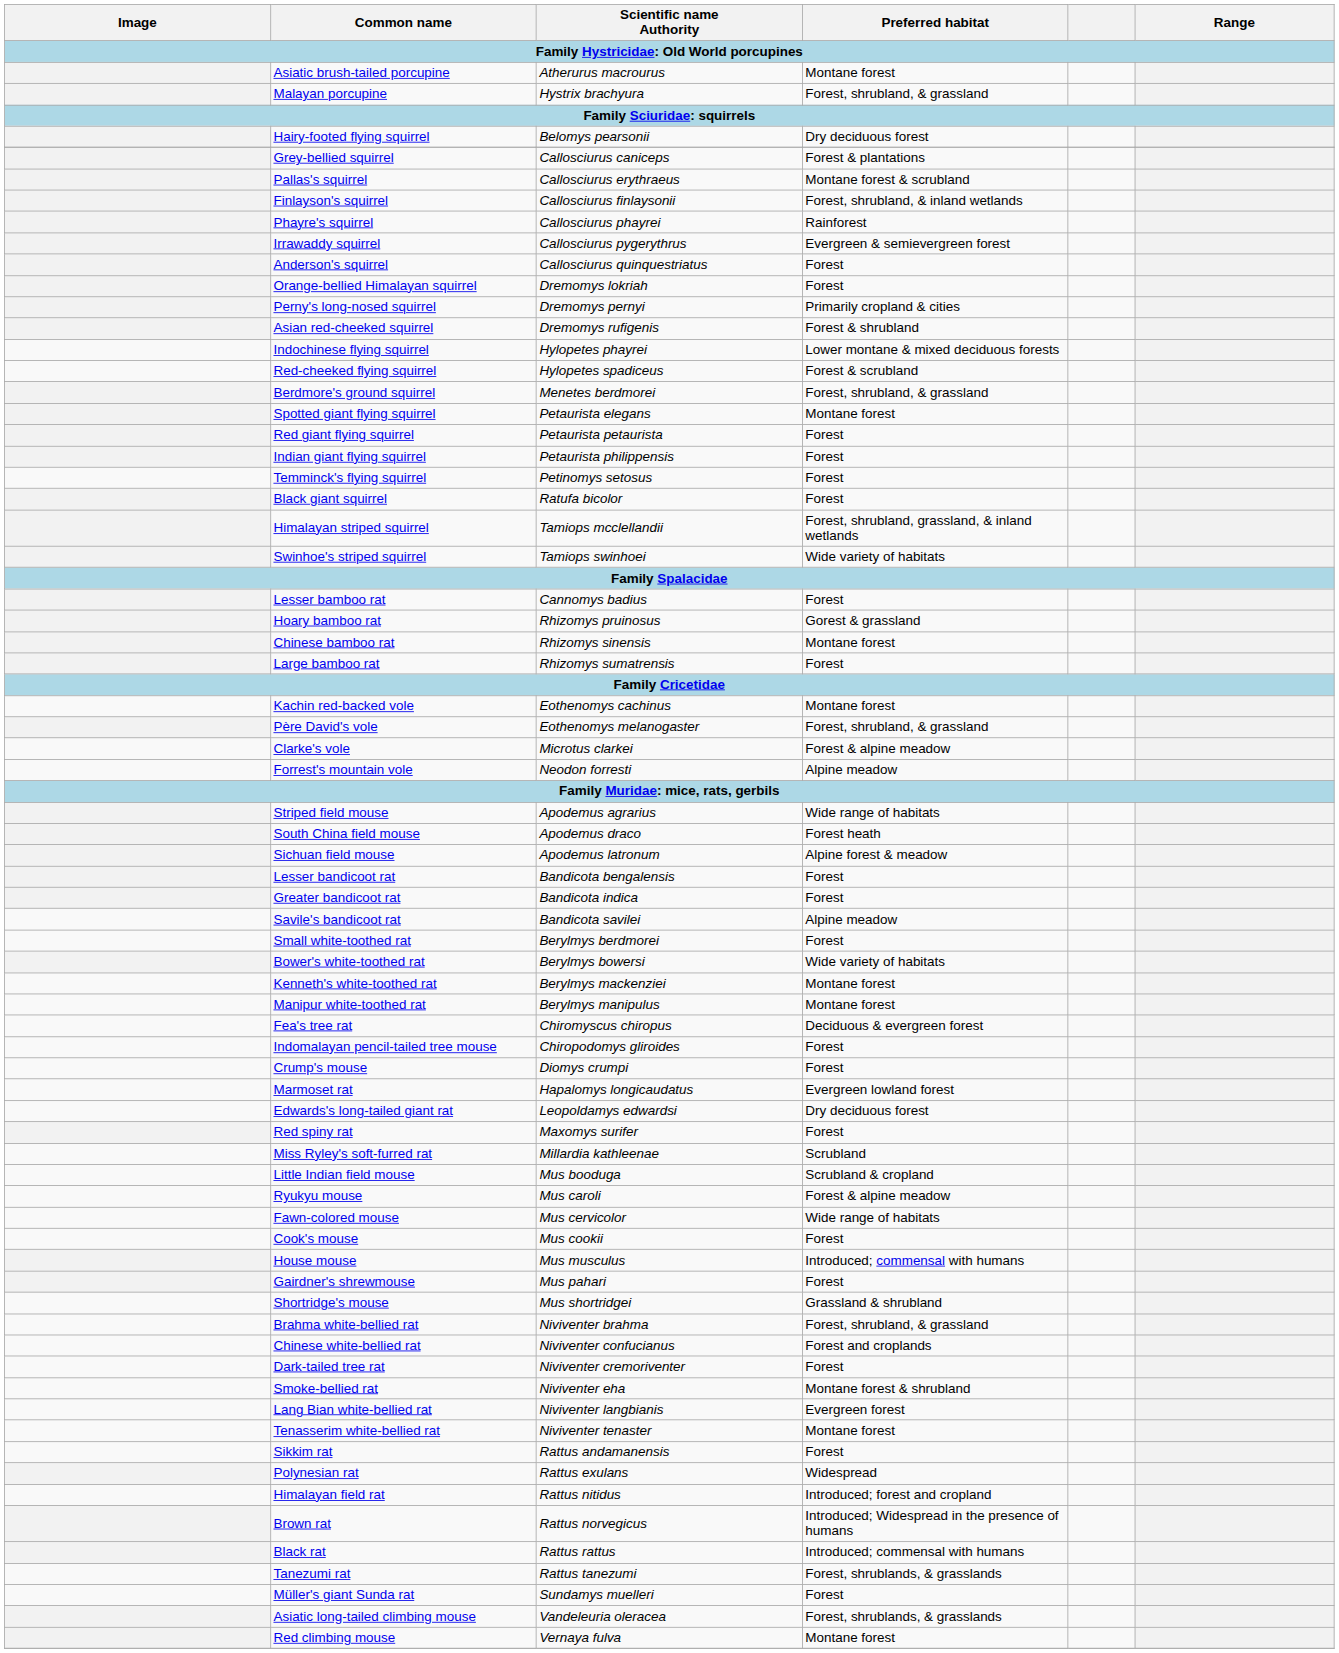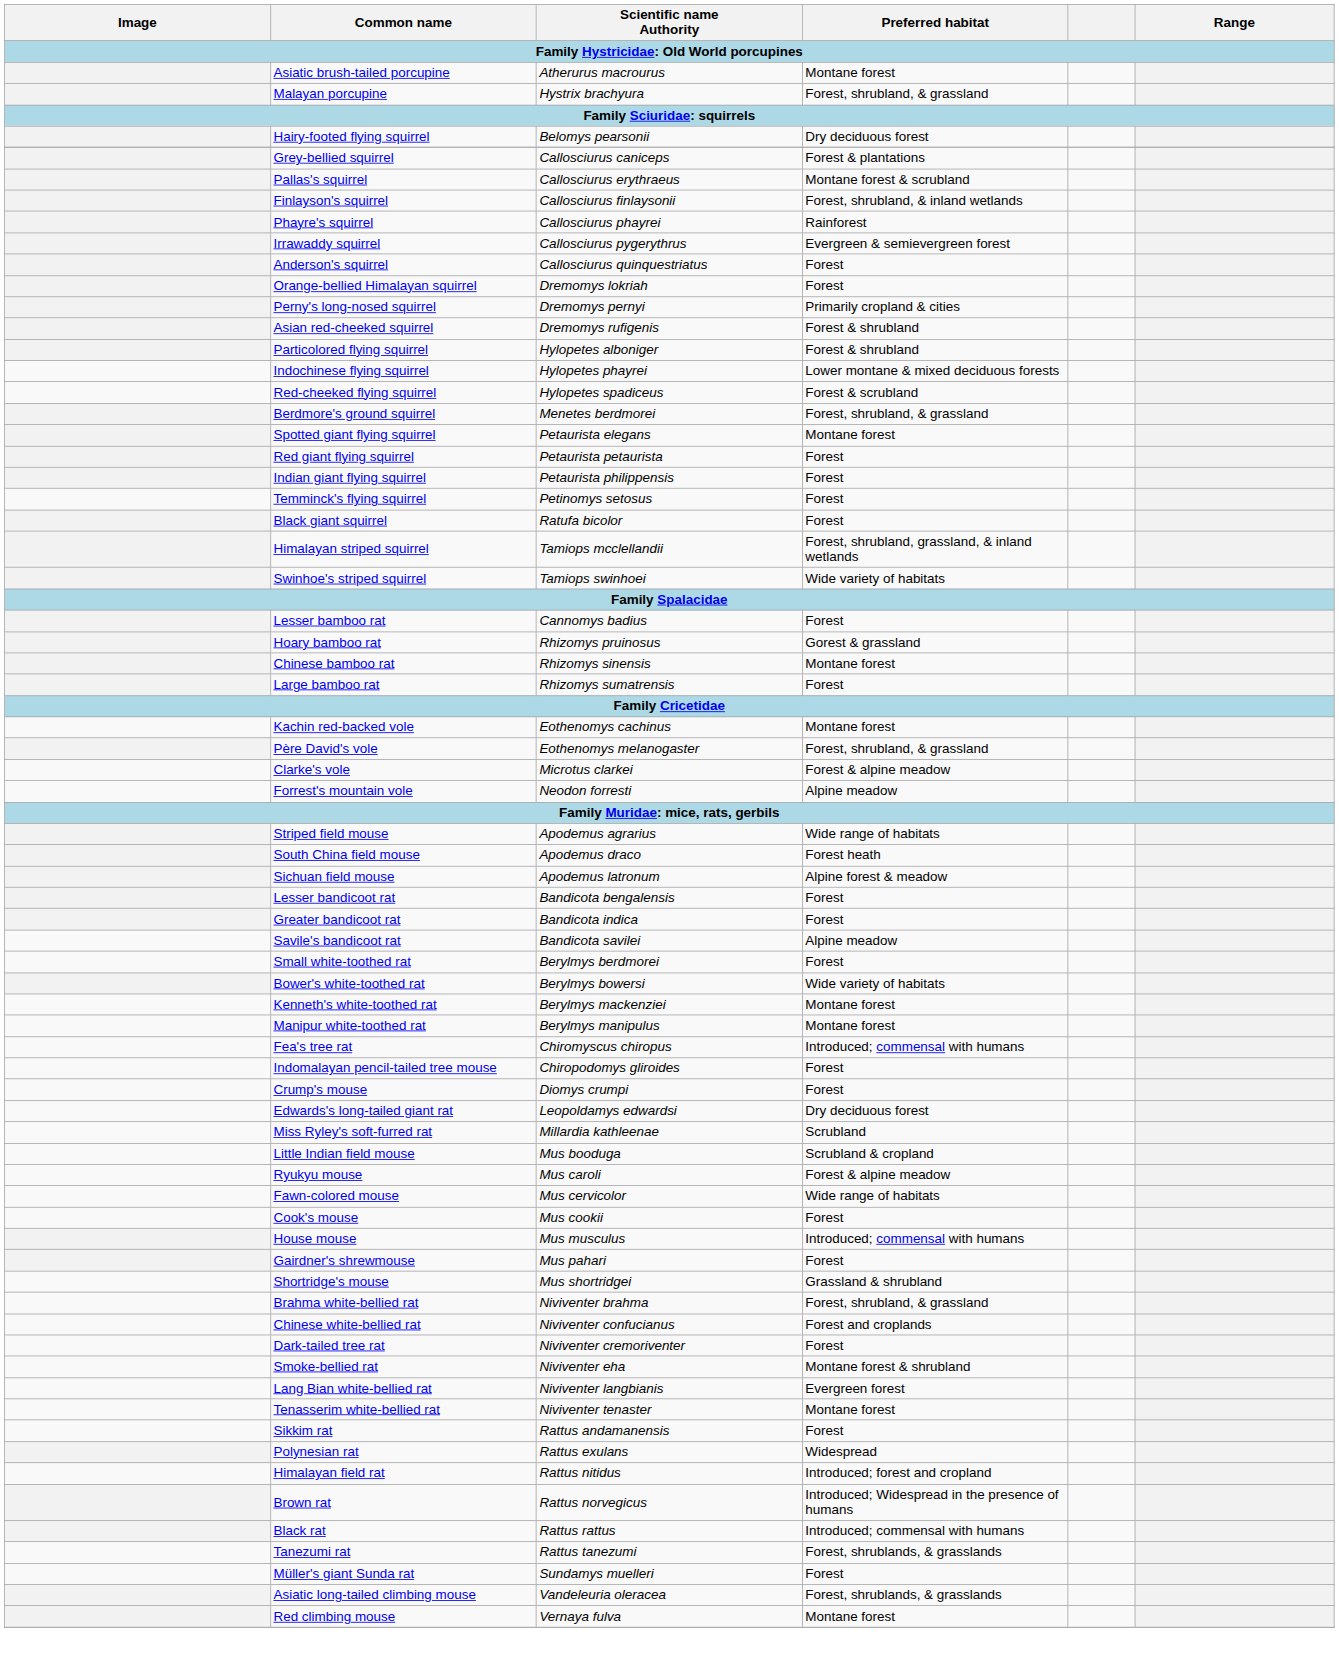 <table width=100% class="wikitable unsortable plainrowheaders">
 <tr>
 <th width="20%" style="text-align: center;">Image</th>
 <th width="20%">Common name</th>
 <th width="20%">Scientific name<br>Authority</th>
 <th width="20%">Preferred habitat</th>
 <th width="5%"></th>
 <th width="15%">Range</th>
 </tr>
 <tr>
 <td style="text-align:center;background:lightblue;" colspan=6><strong>Family <a href='#'>Hystricidae</a>: Old World porcupines</strong></td>
 </tr>
 <tr>
 <th style="text-align: center;"></th>
 <td><a href='#'>Asiatic brush-tailed porcupine</a></td>
 <td><em>Atherurus macrourus</em><br></td>
 <td>Montane forest</td>
 <td><br></td>
 <th style="text-align: center;"></th>
 </tr>
 <tr>
 <th style="text-align: center;"></th>
 <td><a href='#'>Malayan porcupine</a></td>
 <td><em>Hystrix brachyura</em><br></td>
 <td>Forest, shrubland, & grassland</td>
 <td><br></td>
 <th style="text-align: center;"></th>
 </tr>
 <tr>
 <td style="text-align:center;background:lightblue;" colspan=6><strong>Family <a href='#'>Sciuridae</a>: squirrels</strong></td>
 </tr>
 <tr>
 <th style="text-align: center;"></th>
 <td><a href='#'>Hairy-footed flying squirrel</a></td>
 <td><em>Belomys pearsonii</em><br></td>
 <td>Dry deciduous forest</td>
 <td><br></td>
 <th style="text-align: center;"></th>
 </tr>
 <tr>
 </tr>
 <tr>
 <th style="text-align: center;"></th>
 <td><a href='#'>Grey-bellied squirrel</a></td>
 <td><em>Callosciurus caniceps</em><br></td>
 <td>Forest & plantations</td>
 <td><br></td>
 <th style="text-align: center;"></th>
 </tr>
 <tr>
 <th style="text-align: center;"></th>
 <td><a href='#'>Pallas's squirrel</a></td>
 <td><em>Callosciurus erythraeus</em><br></td>
 <td>Montane forest & scrubland</td>
 <td><br></td>
 <th style="text-align: center;"></th>
 </tr>
 <tr>
 <th style="text-align: center;"></th>
 <td><a href='#'>Finlayson's squirrel</a></td>
 <td><em>Callosciurus finlaysonii</em><br></td>
 <td>Forest, shrubland, & inland wetlands</td>
 <td><br></td>
 <th style="text-align: center;"></th>
 </tr>
 <tr>
 <th style="text-align: center;"></th>
 <td><a href='#'>Phayre's squirrel</a></td>
 <td><em>Callosciurus phayrei</em><br></td>
 <td>Rainforest</td>
 <td><br></td>
 <th style="text-align: center;"></th>
 </tr>
 <tr>
 <th style="text-align: center;"></th>
 <td><a href='#'>Irrawaddy squirrel</a></td>
 <td><em>Callosciurus pygerythrus</em><br></td>
 <td>Evergreen & semievergreen forest</td>
 <td><br></td>
 <th style="text-align: center;"></th>
 </tr>
 <tr>
 <th style="text-align: center;"></th>
 <td><a href='#'>Anderson's squirrel</a></td>
 <td><em>Callosciurus quinquestriatus</em><br></td>
 <td>Forest</td>
 <td><br></td>
 <th style="text-align: center;"></th>
 </tr>
 <tr>
 <th style="text-align: center;"></th>
 <td><a href='#'>Orange-bellied Himalayan squirrel</a></td>
 <td><em>Dremomys lokriah</em><br></td>
 <td>Forest</td>
 <td><br></td>
 <th style="text-align: center;"></th>
 </tr>
 <tr>
 <th style="text-align: center;"></th>
 <td><a href='#'>Perny's long-nosed squirrel</a></td>
 <td><em>Dremomys pernyi</em><br></td>
 <td>Primarily cropland & cities</td>
 <td><br></td>
 <th style="text-align: center;"></th>
 </tr>
 <tr>
 <th style="text-align: center;"></th>
 <td><a href='#'>Asian red-cheeked squirrel</a></td>
 <td><em>Dremomys rufigenis</em><br></td>
+<td>Forest & shrubland</td>
+<td><br></td>
+<th style="text-align: center;"></th>
+</tr>
+<tr>
+<th style="text-align: center;"></th>
+<td><a href='#'>Particolored flying squirrel</a></td>
+<td><em>Hylopetes alboniger</em><br></td>
 <td>Forest & shrubland</td>
 <td><br></td>
 <th style="text-align: center;"></th>
 </tr>
 <tr>
 <td></td>
 <td><a href='#'>Indochinese flying squirrel</a></td>
 <td><em>Hylopetes phayrei</em><br></td>
 <td>Lower montane & mixed deciduous forests</td>
 <td><br></td>
 <th style="text-align: center;"></th>
 </tr>
 <tr>
 <td></td>
 <td><a href='#'>Red-cheeked flying squirrel</a></td>
 <td><em>Hylopetes spadiceus</em><br></td>
 <td>Forest & scrubland</td>
 <td><br></td>
 <th style="text-align: center;"></th>
 </tr>
 <tr>
 <th style="text-align: center;"></th>
 <td><a href='#'>Berdmore's ground squirrel</a></td>
 <td><em>Menetes berdmorei</em><br></td>
 <td>Forest, shrubland, & grassland</td>
 <td><br></td>
 <th style="text-align: center;"></th>
 </tr>
 <tr>
 <th style="text-align: center;"></th>
 <td><a href='#'>Spotted giant flying squirrel</a></td>
 <td><em>Petaurista elegans</em><br></td>
 <td>Montane forest</td>
 <td><br></td>
 <th style="text-align: center;"></th>
 </tr>
 <tr>
 <th style="text-align: center;"></th>
 <td><a href='#'>Red giant flying squirrel</a></td>
 <td><em>Petaurista petaurista</em><br></td>
 <td>Forest</td>
 <td><br></td>
 <th style="text-align: center;"></th>
 </tr>
 <tr>
 <th style="text-align: center;"></th>
 <td><a href='#'>Indian giant flying squirrel</a></td>
 <td><em>Petaurista philippensis</em><br></td>
 <td>Forest</td>
 <td><br></td>
 <th style="text-align: center;"></th>
 </tr>
 <tr>
 <td></td>
 <td><a href='#'>Temminck's flying squirrel</a></td>
 <td><em>Petinomys setosus</em><br></td>
 <td>Forest</td>
 <td><br></td>
 <th style="text-align: center;"></th>
 </tr>
 <tr>
 <th style="text-align: center;"></th>
 <td><a href='#'>Black giant squirrel</a></td>
 <td><em>Ratufa bicolor</em><br></td>
 <td>Forest</td>
 <td><br></td>
 <th style="text-align: center;"></th>
 </tr>
 <tr>
 <th style="text-align: center;"></th>
 <td><a href='#'>Himalayan striped squirrel</a></td>
 <td><em>Tamiops mcclellandii</em><br></td>
 <td>Forest, shrubland, grassland, & inland wetlands</td>
 <td><br></td>
 <th style="text-align: center;"></th>
 </tr>
 <tr>
 <th style="text-align: center;"></th>
 <td><a href='#'>Swinhoe's striped squirrel</a></td>
 <td><em>Tamiops swinhoei</em><br></td>
 <td>Wide variety of habitats</td>
 <td><br></td>
 <th style="text-align: center;"></th>
 </tr>
 <tr>
 <td style="text-align:center;background:lightblue;" colspan=6><strong>Family <a href='#'>Spalacidae</a></strong></td>
 </tr>
 <tr>
 <th style="text-align: center;"></th>
 <td><a href='#'>Lesser bamboo rat</a></td>
 <td><em>Cannomys badius</em><br></td>
 <td>Forest</td>
 <td><br></td>
 <th style="text-align: center;"></th>
 </tr>
 <tr>
 <th style="text-align: center;"></th>
 <td><a href='#'>Hoary bamboo rat</a></td>
 <td><em>Rhizomys pruinosus</em><br></td>
 <td>Gorest & grassland</td>
 <td><br></td>
 <th style="text-align: center;"></th>
 </tr>
 <tr>
 <th style="text-align: center;"></th>
 <td><a href='#'>Chinese bamboo rat</a></td>
 <td><em>Rhizomys sinensis</em><br></td>
 <td>Montane forest</td>
 <td><br></td>
 <th style="text-align: center;"></th>
 </tr>
 <tr>
 <th style="text-align: center;"></th>
 <td><a href='#'>Large bamboo rat</a></td>
 <td><em>Rhizomys sumatrensis</em><br></td>
 <td>Forest</td>
 <td><br></td>
 <th style="text-align: center;"></th>
 </tr>
 <tr>
 <td style="text-align:center;background:lightblue;" colspan=6><strong>Family <a href='#'>Cricetidae</a></strong></td>
 </tr>
 <tr>
 <td></td>
 <td><a href='#'>Kachin red-backed vole</a></td>
 <td><em>Eothenomys cachinus</em><br></td>
 <td>Montane forest</td>
 <td><br></td>
 <th style="text-align: center;"></th>
 </tr>
 <tr>
 <th style="text-align: center;"></th>
 <td><a href='#'>Père David's vole</a></td>
 <td><em>Eothenomys melanogaster</em><br></td>
 <td>Forest, shrubland, & grassland</td>
 <td><br></td>
 <th style="text-align: center;"></th>
 </tr>
 <tr>
 <td></td>
 <td><a href='#'>Clarke's vole</a></td>
 <td><em>Microtus clarkei</em><br></td>
 <td>Forest & alpine meadow</td>
 <td><br></td>
 <th style="text-align: center;"></th>
 </tr>
 <tr>
 <td></td>
 <td><a href='#'>Forrest's mountain vole</a></td>
 <td><em>Neodon forresti</em><br></td>
 <td>Alpine meadow</td>
 <td><br></td>
 <th style="text-align: center;"></th>
 </tr>
 <tr>
 <td style="text-align:center;background:lightblue;" colspan=6><strong>Family <a href='#'>Muridae</a>: mice, rats, gerbils</strong></td>
 </tr>
 <tr>
 <th style="text-align: center;"></th>
 <td><a href='#'>Striped field mouse</a></td>
 <td><em>Apodemus agrarius</em><br></td>
 <td>Wide range of habitats</td>
 <td><br></td>
 <th style="text-align: center;"></th>
 </tr>
 <tr>
 <th style="text-align: center;"></th>
 <td><a href='#'>South China field mouse</a></td>
 <td><em>Apodemus draco</em><br></td>
 <td>Forest heath</td>
 <td><br></td>
 <th style="text-align: center;"></th>
 </tr>
 <tr>
 <th style="text-align: center;"></th>
 <td><a href='#'>Sichuan field mouse</a></td>
 <td><em>Apodemus latronum</em><br></td>
 <td>Alpine forest & meadow</td>
 <td><br></td>
 <th style="text-align: center;"></th>
 </tr>
 <tr>
 <th style="text-align: center;"></th>
 <td><a href='#'>Lesser bandicoot rat</a></td>
 <td><em>Bandicota bengalensis</em><br></td>
 <td>Forest</td>
 <td><br></td>
 <th style="text-align: center;"></th>
 </tr>
 <tr>
 <th style="text-align: center;"></th>
 <td><a href='#'>Greater bandicoot rat</a></td>
 <td><em>Bandicota indica</em><br></td>
 <td>Forest</td>
 <td><br></td>
 <th style="text-align: center;"></th>
 </tr>
 <tr>
 <td></td>
 <td><a href='#'>Savile's bandicoot rat</a></td>
 <td><em>Bandicota savilei</em><br></td>
 <td>Alpine meadow</td>
 <td><br></td>
 <th style="text-align: center;"></th>
 </tr>
 <tr>
 <td></td>
 <td><a href='#'>Small white-toothed rat</a></td>
 <td><em>Berylmys berdmorei</em><br></td>
 <td>Forest</td>
 <td><br></td>
 <th style="text-align: center;"></th>
 </tr>
 <tr>
 <th style="text-align: center;"></th>
 <td><a href='#'>Bower's white-toothed rat</a></td>
 <td><em>Berylmys bowersi</em><br></td>
 <td>Wide variety of habitats</td>
 <td><br></td>
 <th style="text-align: center;"></th>
 </tr>
 <tr>
 <td></td>
 <td><a href='#'>Kenneth's white-toothed rat</a></td>
 <td><em>Berylmys mackenziei</em><br></td>
 <td>Montane forest</td>
 <td><br></td>
 <th style="text-align: center;"></th>
 </tr>
 <tr>
 <td></td>
 <td><a href='#'>Manipur white-toothed rat</a></td>
 <td><em>Berylmys manipulus</em><br></td>
 <td>Montane forest</td>
 <td><br></td>
 <th style="text-align: center;"></th>
 </tr>
 <tr>
 <td></td>
 <td><a href='#'>Fea's tree rat</a></td>
 <td><em>Chiromyscus chiropus</em><br></td>
-<td>Deciduous & evergreen forest</td>
+<td>Introduced; <a href='#'>commensal</a> with humans</td>
 <td><br></td>
 <th style="text-align: center;"></th>
 </tr>
 <tr>
 <td></td>
 <td><a href='#'>Indomalayan pencil-tailed tree mouse</a></td>
 <td><em>Chiropodomys gliroides</em><br></td>
 <td>Forest</td>
 <td><br></td>
 <th style="text-align: center;"></th>
 </tr>
 <tr>
 <td></td>
 <td><a href='#'>Crump's mouse</a></td>
 <td><em>Diomys crumpi</em><br></td>
 <td>Forest</td>
 <td><br></td>
 <th style="text-align: center;"></th>
 </tr>
 <tr>
 <td></td>
-<td><a href='#'>Marmoset rat</a></td>
-<td><em>Hapalomys longicaudatus</em><br></td>
-<td>Evergreen lowland forest</td>
-<td><br></td>
-<th style="text-align: center;"></th>
-</tr>
-<tr>
-<td></td>
 <td><a href='#'>Edwards's long-tailed giant rat</a></td>
 <td><em>Leopoldamys edwardsi</em><br></td>
 <td>Dry deciduous forest</td>
-<td><br></td>
-<th style="text-align: center;"></th>
-</tr>
-<tr>
-<th style="text-align: center;"></th>
-<td><a href='#'>Red spiny rat</a></td>
-<td><em>Maxomys surifer</em><br></td>
-<td>Forest</td>
 <td><br></td>
 <th style="text-align: center;"></th>
 </tr>
 <tr>
 <td></td>
 <td><a href='#'>Miss Ryley's soft-furred rat</a></td>
 <td><em>Millardia kathleenae</em><br></td>
 <td>Scrubland</td>
 <td><br></td>
 <th style="text-align: center;"></th>
 </tr>
 <tr>
 <td></td>
 <td><a href='#'>Little Indian field mouse</a></td>
 <td><em>Mus booduga</em><br></td>
 <td>Scrubland & cropland</td>
 <td><br></td>
 <th style="text-align: center;"></th>
 </tr>
 <tr>
 <td></td>
 <td><a href='#'>Ryukyu mouse</a></td>
 <td><em>Mus caroli</em><br></td>
 <td>Forest & alpine meadow</td>
 <td><br></td>
 <th style="text-align: center;"></th>
 </tr>
 <tr>
 <td></td>
 <td><a href='#'>Fawn-colored mouse</a></td>
 <td><em>Mus cervicolor</em><br></td>
 <td>Wide range of habitats</td>
 <td><br></td>
 <th style="text-align: center;"></th>
 </tr>
 <tr>
 <td></td>
 <td><a href='#'>Cook's mouse</a></td>
 <td><em>Mus cookii</em><br></td>
 <td>Forest</td>
 <td><br></td>
 <th style="text-align: center;"></th>
 </tr>
 <tr>
 <th style="text-align: center;"></th>
 <td><a href='#'>House mouse</a></td>
 <td><em>Mus musculus</em><br></td>
 <td>Introduced; <a href='#'>commensal</a> with humans</td>
 <td><br></td>
 <th style="text-align: center;"></th>
 </tr>
 <tr>
 <th style="text-align: center;"></th>
 <td><a href='#'>Gairdner's shrewmouse</a></td>
 <td><em>Mus pahari</em><br></td>
 <td>Forest</td>
 <td><br></td>
 <th style="text-align: center;"></th>
 </tr>
 <tr>
 <td></td>
 <td><a href='#'>Shortridge's mouse</a></td>
 <td><em>Mus shortridgei</em><br></td>
 <td>Grassland & shrubland</td>
 <td><br></td>
 <th style="text-align: center;"></th>
 </tr>
 <tr>
 <td></td>
 <td><a href='#'>Brahma white-bellied rat</a></td>
 <td><em>Niviventer brahma</em><br></td>
 <td>Forest, shrubland, & grassland</td>
 <td><br></td>
 <th style="text-align: center;"></th>
 </tr>
 <tr>
 <td></td>
 <td><a href='#'>Chinese white-bellied rat</a></td>
 <td><em>Niviventer confucianus</em><br></td>
 <td>Forest and croplands</td>
 <td><br></td>
 <th style="text-align: center;"></th>
 </tr>
 <tr>
 <td></td>
 <td><a href='#'>Dark-tailed tree rat</a></td>
 <td><em>Niviventer cremoriventer</em><br></td>
 <td>Forest</td>
 <td><br></td>
 <th style="text-align: center;"></th>
 </tr>
 <tr>
 <td></td>
 <td><a href='#'>Smoke-bellied rat</a></td>
 <td><em>Niviventer eha</em><br></td>
 <td>Montane forest & shrubland</td>
 <td><br></td>
 <th style="text-align: center;"></th>
 </tr>
 <tr>
 <td></td>
 <td><a href='#'>Lang Bian white-bellied rat</a></td>
 <td><em>Niviventer langbianis</em><br></td>
 <td>Evergreen forest</td>
 <td><br></td>
 <th style="text-align: center;"></th>
 </tr>
 <tr>
 <td></td>
 <td><a href='#'>Tenasserim white-bellied rat</a></td>
 <td><em>Niviventer tenaster</em><br></td>
 <td>Montane forest</td>
 <td><br></td>
 <th style="text-align: center;"></th>
 </tr>
 <tr>
 <td></td>
 <td><a href='#'>Sikkim rat</a></td>
 <td><em>Rattus andamanensis</em><br></td>
 <td>Forest</td>
 <td><br></td>
 <th style="text-align: center;"></th>
 </tr>
 <tr>
 <th style="text-align: center;"></th>
 <td><a href='#'>Polynesian rat</a></td>
 <td><em>Rattus exulans</em><br></td>
 <td>Widespread</td>
 <td><br></td>
 <th style="text-align: center;"></th>
 </tr>
 <tr>
 <td></td>
 <td><a href='#'>Himalayan field rat</a></td>
 <td><em>Rattus nitidus</em><br></td>
 <td>Introduced; forest and cropland</td>
 <td><br></td>
 <th style="text-align: center;"></th>
 </tr>
 <tr>
 <th style="text-align: center;"></th>
 <td><a href='#'>Brown rat</a></td>
 <td><em>Rattus norvegicus</em><br></td>
 <td>Introduced; Widespread in the presence of humans</td>
 <td><br></td>
 <th style="text-align: center;"></th>
 </tr>
 <tr>
 <th style="text-align: center;"></th>
 <td><a href='#'>Black rat</a></td>
 <td><em>Rattus rattus</em><br></td>
 <td>Introduced; commensal with humans</td>
 <td><br></td>
 <th style="text-align: center;"></th>
 </tr>
 <tr>
 <td></td>
 <td><a href='#'>Tanezumi rat</a></td>
 <td><em>Rattus tanezumi</em><br></td>
 <td>Forest, shrublands, & grasslands</td>
 <td><br></td>
 <th style="text-align: center;"></th>
 </tr>
 <tr>
 <td></td>
 <td><a href='#'>Müller's giant Sunda rat</a></td>
 <td><em>Sundamys muelleri</em><br></td>
 <td>Forest</td>
 <td><br></td>
 <th style="text-align: center;"></th>
 </tr>
 <tr>
 <th style="text-align: center;"></th>
 <td><a href='#'>Asiatic long-tailed climbing mouse</a></td>
 <td><em>Vandeleuria oleracea</em><br></td>
 <td>Forest, shrublands, & grasslands</td>
 <td><br></td>
 <th style="text-align: center;"></th>
 </tr>
 <tr>
 <th style="text-align: center;"></th>
 <td><a href='#'>Red climbing mouse</a></td>
 <td><em>Vernaya fulva</em><br></td>
 <td>Montane forest</td>
 <td><br></td>
 <th style="text-align: center;"></th>
 </tr>
 <tr>
 </tr>
 </table>
